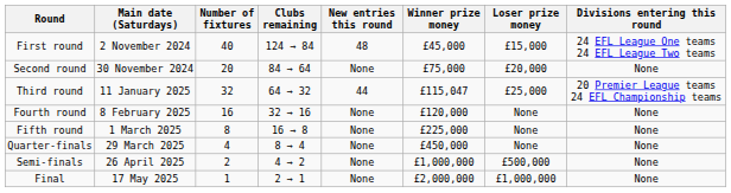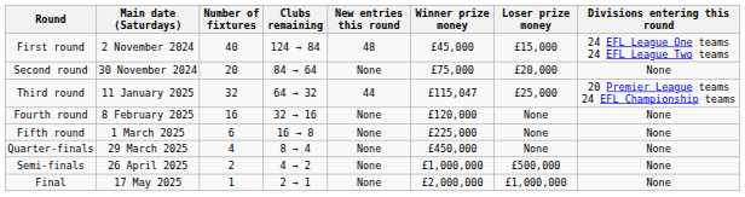 <table class="wikitable plainrowheaders" style="text-align:center">
 <tr>
 <th>Round</th>
 <th>Main date<br>(Saturdays)</th>
 <th scope="col" style="width:75px">Number of fixtures</th>
 <th scope="col" style="width:75px">Clubs remaining</th>
 <th scope="col" style="width:100px">New entries this round</th>
 <th scope="col" style="width:100px">Winner prize money</th>
 <th scope="col" style="width:100px">Loser prize money</th>
 <th scope="col" style="width:200px">Divisions entering this round</th>
 </tr>
 <tr>
 <td>First round</td>
 <td>2 November 2024</td>
 <td>40</td>
 <td>124 → 84</td>
 <td>48</td>
 <td>£45,000</td>
 <td>£15,000</td>
 <td>24 <a href='#'>EFL League One</a> teams <br> 24 <a href='#'>EFL League Two</a> teams</td>
 </tr>
 <tr>
 <td>Second round</td>
 <td>30 November 2024</td>
 <td>20</td>
 <td>84 → 64</td>
 <td>None</td>
 <td>£75,000</td>
 <td>£20,000</td>
 <td>None</td>
 </tr>
 <tr>
 <td>Third round</td>
 <td>11 January 2025</td>
 <td>32</td>
 <td>64 → 32</td>
 <td>44</td>
 <td>£115,047</td>
 <td>£25,000</td>
 <td>20 <a href='#'>Premier League</a> teams <br> 24 <a href='#'>EFL Championship</a> teams</td>
 </tr>
 <tr>
 <td>Fourth round</td>
 <td>8 February 2025</td>
 <td>16</td>
 <td>32 → 16</td>
 <td>None</td>
 <td>£120,000</td>
 <td>None</td>
 <td>None</td>
 </tr>
 <tr>
 <td>Fifth round</td>
 <td>1 March 2025</td>
-<td>8</td>
+<td>6</td>
 <td>16 → 8</td>
 <td>None</td>
 <td>£225,000</td>
 <td>None</td>
 <td>None</td>
 </tr>
 <tr>
 <td>Quarter-finals</td>
 <td>29 March 2025</td>
 <td>4</td>
 <td>8 → 4</td>
 <td>None</td>
 <td>£450,000</td>
 <td>None</td>
 <td>None</td>
 </tr>
 <tr>
 <td>Semi-finals</td>
 <td>26 April 2025</td>
 <td>2</td>
 <td>4 → 2</td>
 <td>None</td>
 <td>£1,000,000</td>
 <td>£500,000</td>
 <td>None</td>
 </tr>
 <tr>
 <td>Final</td>
 <td>17 May 2025</td>
 <td>1</td>
 <td>2 → 1</td>
 <td>None</td>
 <td>£2,000,000</td>
 <td>£1,000,000</td>
 <td>None</td>
 </tr>
 </table>
